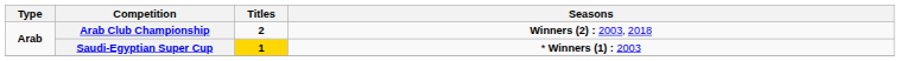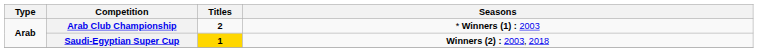 <table class="wikitable plainrowheaders" style="font-size:95%; text-align:center;">
 <tr>
 <th style="width: 1%;">Type</th>
 <th style="width: 5%;">Competition</th>
 <th style="width: 1%;">Titles</th>
 <th style="width: 21%;">Seasons</th>
 </tr>
 <tr>
 <td rowspan="2"><strong>Arab</strong></td>
 <th scope=col><a href='#'>Arab Club Championship</a></th>
 <td><strong>2</strong></td>
-<td><strong>Winners (2) :</strong> <a href='#'>2003</a>‚ <a href='#'>2018</a></td>
+<td>* <strong>Winners (1) :</strong> <a href='#'>2003</a></td>
 </tr>
 <tr>
 <th scope=col><a href='#'>Saudi-Egyptian Super Cup</a></th>
 <td bgcolor="gold"><strong>1</strong></td>
-<td>* <strong>Winners (1) :</strong> <a href='#'>2003</a></td>
+<td><strong>Winners (2) :</strong> <a href='#'>2003</a>‚ <a href='#'>2018</a></td>
 </tr>
 <tr>
 </tr>
 </table>
